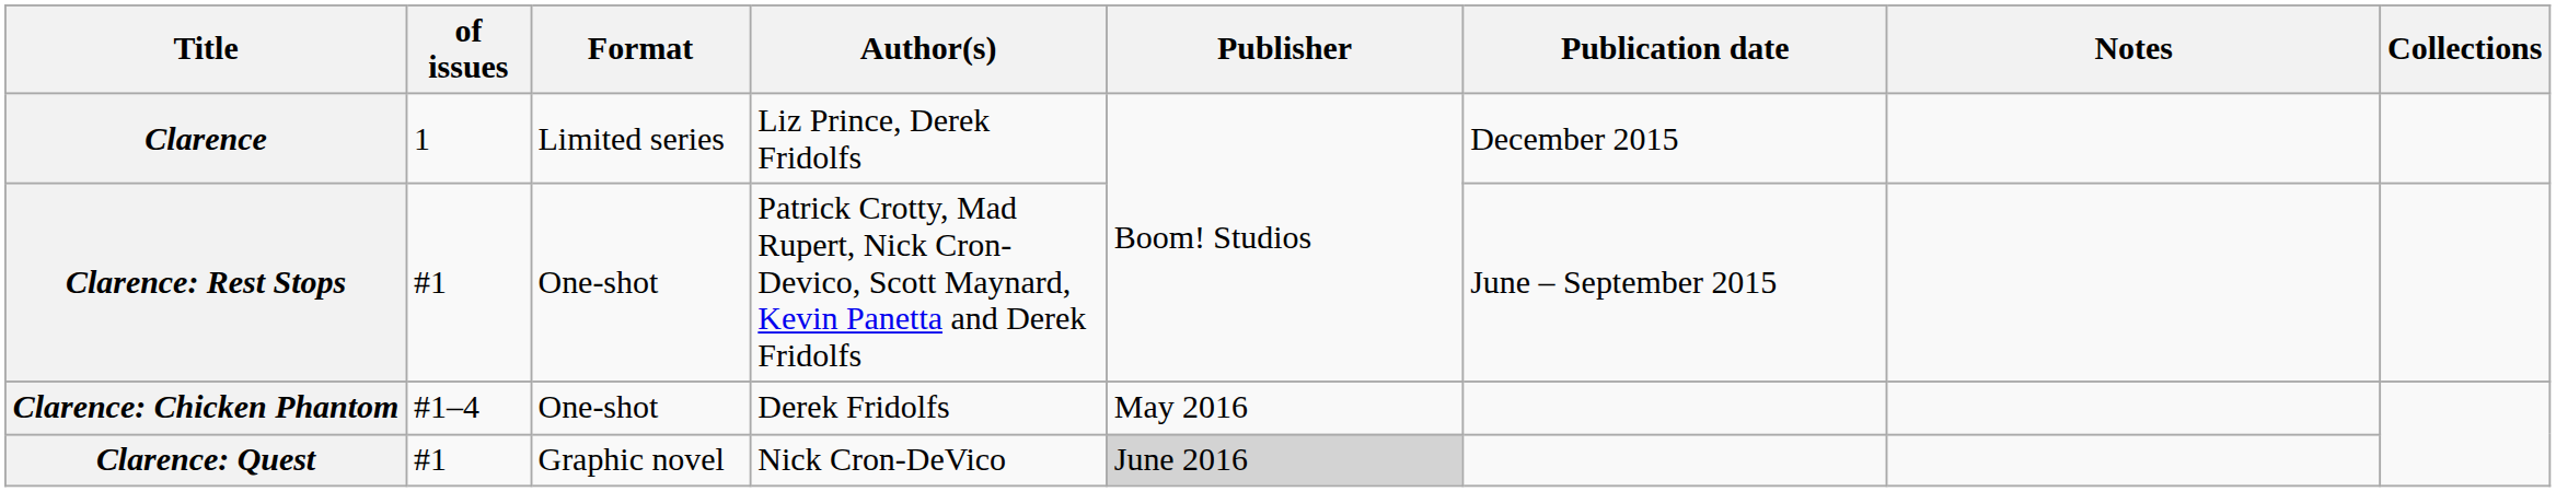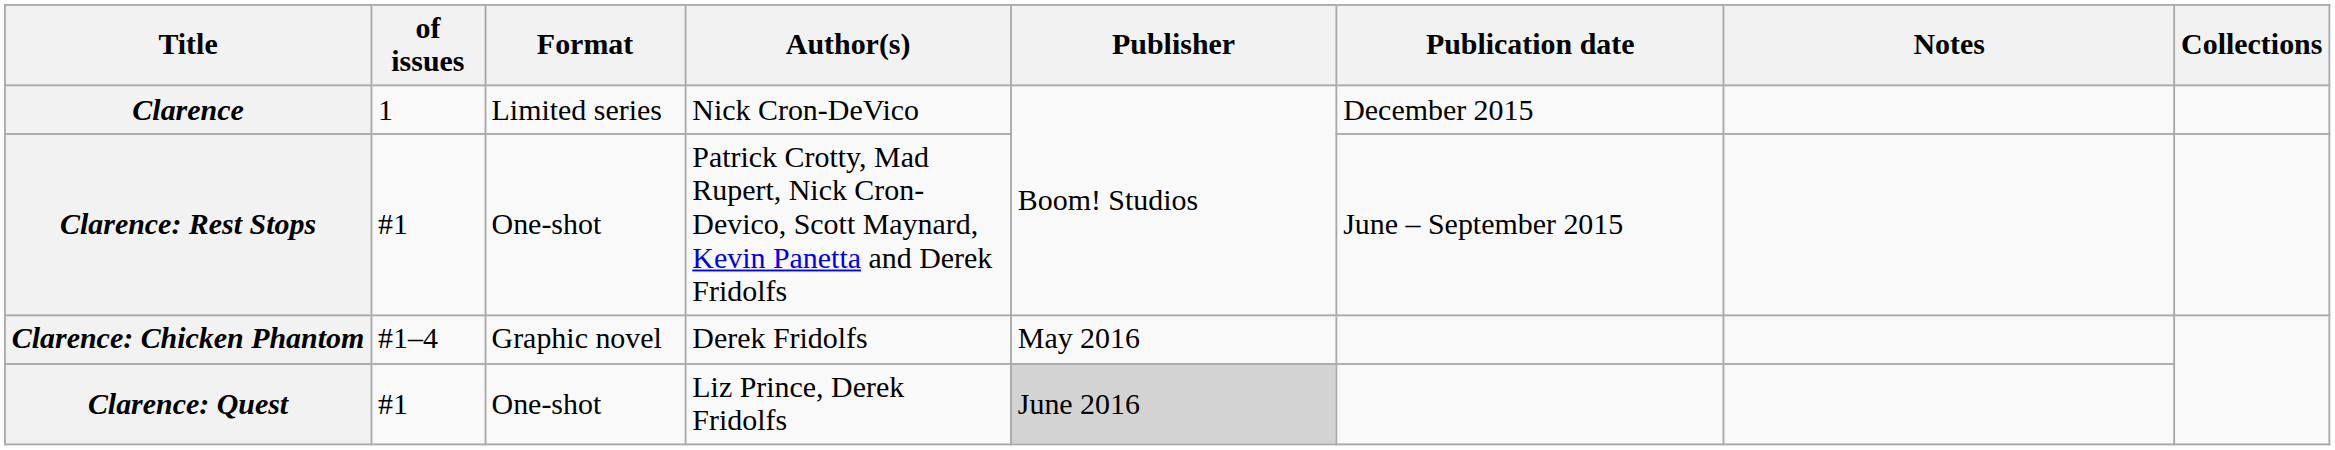 <table class="wikitable">
 <tr>
 <th>Title</th>
 <th style="width:40pt"> of issues</th>
 <th style="width:75pt">Format</th>
 <th style="width:125pt">Author(s)</th>
 <th style="width:125pt">Publisher</th>
 <th style="width:150pt">Publication date</th>
 <th style="width:175pt">Notes</th>
 <th>Collections</th>
 </tr>
 <tr>
 <th><em>Clarence</em></th>
 <td>1</td>
 <td>Limited series</td>
-<td>Liz Prince, Derek Fridolfs</td>
+<td>Nick Cron-DeVico</td>
 <td rowspan="2">Boom! Studios</td>
 <td>December 2015</td>
 <td></td>
 <td></td>
 </tr>
 <tr>
 <th><em>Clarence: Rest Stops</em></th>
 <td>#1</td>
 <td>One-shot</td>
 <td>Patrick Crotty, Mad Rupert, Nick Cron-Devico, Scott Maynard, <a href='#'>Kevin Panetta</a> and Derek Fridolfs</td>
 <td>June – September 2015</td>
 <td></td>
 <td></td>
 </tr>
 <tr>
 <th><em>Clarence: Chicken Phantom</em></th>
 <td>#1–4</td>
-<td>One-shot</td>
+<td>Graphic novel</td>
 <td>Derek Fridolfs</td>
 <td>May 2016</td>
 <td></td>
 <td></td>
 </tr>
 <tr>
 <th><em>Clarence: Quest</em></th>
 <td>#1</td>
-<td>Graphic novel</td>
-<td>Nick Cron-DeVico</td>
+<td>One-shot</td>
+<td>Liz Prince, Derek Fridolfs</td>
 <td style="background: lightgrey;">June 2016</td>
 <td></td>
 <td></td>
 </tr>
 </table>
